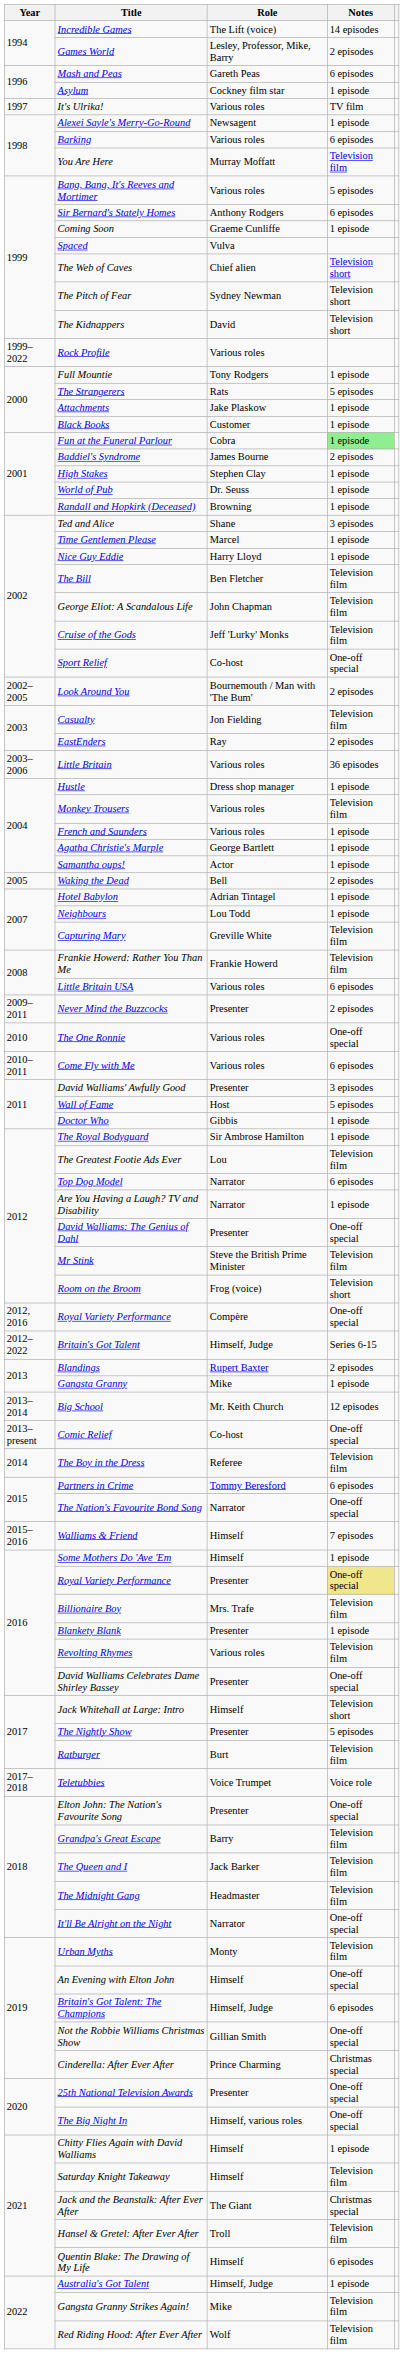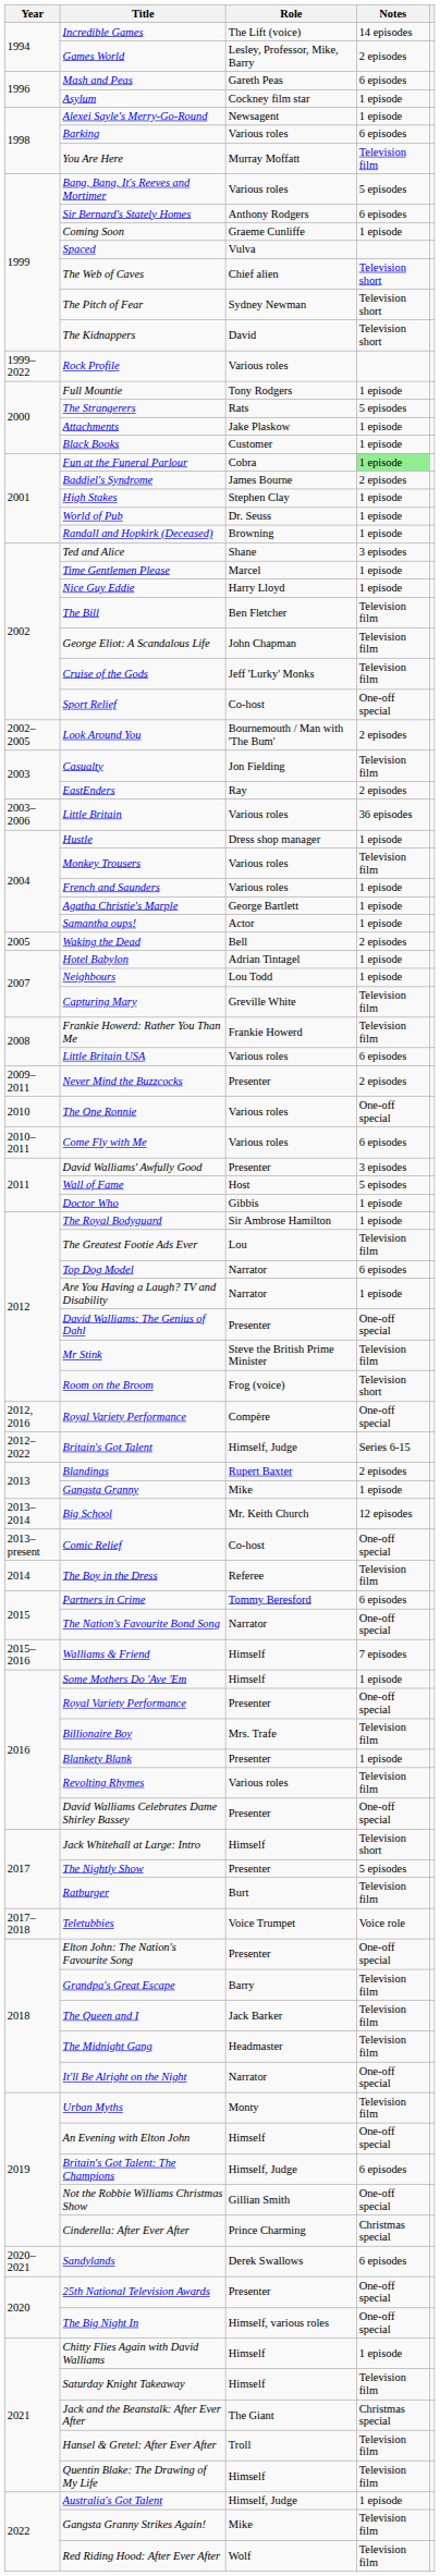 <table class="wikitable">
 <tr>
 <th>Year</th>
 <th>Title</th>
 <th>Role</th>
 <th>Notes</th>
 <th></th>
 </tr>
 <tr>
 <td rowspan="2">1994</td>
 <td><em><a href='#'>Incredible Games</a></em></td>
 <td>The Lift (voice)</td>
 <td>14 episodes</td>
 </tr>
 <tr>
 <td><em><a href='#'>Games World</a></em></td>
 <td>Lesley, Professor, Mike, Barry</td>
 <td>2 episodes</td>
 <td></td>
 </tr>
 <tr>
 <td rowspan="2">1996</td>
 <td><em><a href='#'>Mash and Peas</a></em></td>
 <td>Gareth Peas</td>
 <td>6 episodes</td>
 <td></td>
 </tr>
 <tr>
 <td><em><a href='#'>Asylum</a></em></td>
 <td>Cockney film star</td>
 <td>1 episode</td>
-<td></td>
-</tr>
-<tr>
-<td>1997</td>
-<td><em>It's Ulrika!</em></td>
-<td>Various roles</td>
-<td>TV film</td>
 <td></td>
 </tr>
 <tr>
 <td rowspan="3">1998</td>
 <td><em><a href='#'>Alexei Sayle's Merry-Go-Round</a></em></td>
 <td>Newsagent</td>
 <td>1 episode</td>
 <td></td>
 </tr>
 <tr>
 <td><em><a href='#'>Barking</a></em></td>
 <td>Various roles</td>
 <td>6 episodes</td>
 <td></td>
 </tr>
 <tr>
 <td><em>You Are Here</em></td>
 <td>Murray Moffatt</td>
 <td><a href='#'>Television film</a></td>
 <td></td>
 </tr>
 <tr>
 <td rowspan="7">1999</td>
 <td><em><a href='#'>Bang, Bang, It's Reeves and Mortimer</a></em></td>
 <td>Various roles</td>
 <td>5 episodes</td>
 <td></td>
 </tr>
 <tr>
 <td><em><a href='#'>Sir Bernard's Stately Homes</a></em></td>
 <td>Anthony Rodgers</td>
 <td>6 episodes</td>
 </tr>
 <tr>
 <td><em>Coming Soon</em></td>
 <td>Graeme Cunliffe</td>
 <td>1 episode</td>
 <td></td>
 </tr>
 <tr>
 <td><em><a href='#'>Spaced</a></em></td>
 <td>Vulva</td>
 <td></td>
 <td></td>
 </tr>
 <tr>
 <td><em>The Web of Caves</em></td>
 <td>Chief alien</td>
 <td><a href='#'>Television short</a></td>
 <td></td>
 </tr>
 <tr>
 <td><em>The Pitch of Fear</em></td>
 <td>Sydney Newman</td>
 <td>Television short</td>
 <td></td>
 </tr>
 <tr>
 <td><em>The Kidnappers</em></td>
 <td>David</td>
 <td>Television short</td>
 <td></td>
 </tr>
 <tr>
 <td>1999–2022</td>
 <td><em><a href='#'>Rock Profile</a></em></td>
 <td>Various roles</td>
 <td></td>
 <td></td>
 </tr>
 <tr>
 <td rowspan="4">2000</td>
 <td><em>Full Mountie</em></td>
 <td>Tony Rodgers</td>
 <td>1 episode</td>
 <td></td>
 </tr>
 <tr>
 <td><em><a href='#'>The Strangerers</a></em></td>
 <td>Rats</td>
 <td>5 episodes</td>
 <td></td>
 </tr>
 <tr>
 <td><em><a href='#'>Attachments</a></em></td>
 <td>Jake Plaskow</td>
 <td>1 episode</td>
 <td></td>
 </tr>
 <tr>
 <td><em><a href='#'>Black Books</a></em></td>
 <td>Customer</td>
 <td>1 episode</td>
 <td></td>
 </tr>
 <tr>
 <td rowspan="5">2001</td>
 <td><em><a href='#'>Fun at the Funeral Parlour</a></em></td>
 <td>Cobra</td>
 <td style="background: lightgreen;">1 episode</td>
 <td></td>
 </tr>
 <tr>
 <td><em><a href='#'>Baddiel's Syndrome</a></em></td>
 <td>James Bourne</td>
 <td>2 episodes</td>
 <td></td>
 </tr>
 <tr>
 <td><em><a href='#'>High Stakes</a></em></td>
 <td>Stephen Clay</td>
 <td>1 episode</td>
 <td></td>
 </tr>
 <tr>
 <td><em><a href='#'>World of Pub</a></em></td>
 <td>Dr. Seuss</td>
 <td>1 episode</td>
 <td></td>
 </tr>
 <tr>
 <td><em><a href='#'>Randall and Hopkirk (Deceased)</a></em></td>
 <td>Browning</td>
 <td>1 episode</td>
 <td></td>
 </tr>
 <tr>
 <td rowspan="7">2002</td>
 <td><em>Ted and Alice</em></td>
 <td>Shane</td>
 <td>3 episodes</td>
 <td></td>
 </tr>
 <tr>
 <td><em><a href='#'>Time Gentlemen Please</a></em></td>
 <td>Marcel</td>
 <td>1 episode</td>
 <td></td>
 </tr>
 <tr>
 <td><em><a href='#'>Nice Guy Eddie</a></em></td>
 <td>Harry Lloyd</td>
 <td>1 episode</td>
 <td></td>
 </tr>
 <tr>
 <td><em><a href='#'>The Bill</a></em></td>
 <td>Ben Fletcher</td>
 <td>Television film</td>
 <td></td>
 </tr>
 <tr>
 <td><em>George Eliot: A Scandalous Life</em></td>
 <td>John Chapman</td>
 <td>Television film</td>
 <td></td>
 </tr>
 <tr>
 <td><em><a href='#'>Cruise of the Gods</a></em></td>
 <td>Jeff 'Lurky' Monks</td>
 <td>Television film</td>
 <td></td>
 </tr>
 <tr>
 <td><em><a href='#'>Sport Relief</a></em></td>
 <td>Co-host</td>
 <td>One-off special</td>
 <td></td>
 </tr>
 <tr>
 <td>2002–2005</td>
 <td><em><a href='#'>Look Around You</a></em></td>
 <td>Bournemouth / Man with 'The Bum'</td>
 <td>2 episodes</td>
 <td></td>
 </tr>
 <tr>
 <td rowspan="2">2003</td>
 <td><em><a href='#'>Casualty</a></em></td>
 <td>Jon Fielding</td>
 <td>Television film</td>
 <td></td>
 </tr>
 <tr>
 <td><em><a href='#'>EastEnders</a></em></td>
 <td>Ray</td>
 <td>2 episodes</td>
 <td></td>
 </tr>
 <tr>
 <td>2003–2006</td>
 <td><em><a href='#'>Little Britain</a></em></td>
 <td>Various roles</td>
 <td>36 episodes</td>
 <td></td>
 </tr>
 <tr>
 <td rowspan="5">2004</td>
 <td><em><a href='#'>Hustle</a></em></td>
 <td>Dress shop manager</td>
 <td>1 episode</td>
 <td></td>
 </tr>
 <tr>
 <td><em><a href='#'>Monkey Trousers</a></em></td>
 <td>Various roles</td>
 <td>Television film</td>
 <td></td>
 </tr>
 <tr>
 <td><em><a href='#'>French and Saunders</a></em></td>
 <td>Various roles</td>
 <td>1 episode</td>
 <td></td>
 </tr>
 <tr>
 <td><em><a href='#'>Agatha Christie's Marple</a></em></td>
 <td>George Bartlett</td>
 <td>1 episode</td>
 <td></td>
 </tr>
 <tr>
 <td><em><a href='#'>Samantha oups!</a></em></td>
 <td>Actor</td>
 <td>1 episode</td>
 <td></td>
 </tr>
 <tr>
 <td>2005</td>
 <td><em><a href='#'>Waking the Dead</a></em></td>
 <td>Bell</td>
 <td>2 episodes</td>
 <td></td>
 </tr>
 <tr>
 <td rowspan="3">2007</td>
 <td><em><a href='#'>Hotel Babylon</a></em></td>
 <td>Adrian Tintagel</td>
 <td>1 episode</td>
 <td></td>
 </tr>
 <tr>
 <td><em><a href='#'>Neighbours</a></em></td>
 <td>Lou Todd</td>
 <td>1 episode</td>
 <td></td>
 </tr>
 <tr>
 <td><em><a href='#'>Capturing Mary</a></em></td>
 <td>Greville White</td>
 <td>Television film</td>
 <td></td>
 </tr>
 <tr>
 <td rowspan="2">2008</td>
 <td><em>Frankie Howerd: Rather You Than Me</em></td>
 <td>Frankie Howerd</td>
 <td>Television film</td>
 <td></td>
 </tr>
 <tr>
 <td><em><a href='#'>Little Britain USA</a> </em></td>
 <td>Various roles</td>
 <td>6 episodes</td>
 <td></td>
 </tr>
 <tr>
 <td>2009–2011</td>
 <td><em><a href='#'>Never Mind the Buzzcocks</a></em></td>
 <td>Presenter</td>
 <td>2 episodes</td>
 <td></td>
 </tr>
 <tr>
 <td>2010</td>
 <td><em><a href='#'>The One Ronnie</a></em></td>
 <td>Various roles</td>
 <td>One-off special</td>
 <td></td>
 </tr>
 <tr>
 <td>2010–2011</td>
 <td><em><a href='#'>Come Fly with Me</a></em></td>
 <td>Various roles</td>
 <td>6 episodes</td>
 <td></td>
 </tr>
 <tr>
 <td rowspan="3">2011</td>
 <td><em>David Walliams' Awfully Good</em></td>
 <td>Presenter</td>
 <td>3 episodes</td>
 <td></td>
 </tr>
 <tr>
 <td><em><a href='#'>Wall of Fame</a></em></td>
 <td>Host</td>
 <td>5 episodes</td>
 <td></td>
 </tr>
 <tr>
 <td><em><a href='#'>Doctor Who</a></em></td>
 <td>Gibbis</td>
 <td>1 episode</td>
 <td></td>
 </tr>
 <tr>
 <td rowspan="7">2012</td>
 <td><em><a href='#'>The Royal Bodyguard</a></em></td>
 <td>Sir Ambrose Hamilton</td>
 <td>1 episode</td>
 <td></td>
 </tr>
 <tr>
 <td><em>The Greatest Footie Ads Ever</em></td>
 <td>Lou</td>
 <td>Television film</td>
 <td></td>
 </tr>
 <tr>
 <td><em><a href='#'>Top Dog Model</a></em></td>
 <td>Narrator</td>
 <td>6 episodes</td>
 <td></td>
 </tr>
 <tr>
 <td><em>Are You Having a Laugh? TV and Disability</em></td>
 <td>Narrator</td>
 <td>1 episode</td>
 <td></td>
 </tr>
 <tr>
 <td><em><a href='#'>David Walliams: The Genius of Dahl</a></em></td>
 <td>Presenter</td>
 <td>One-off special</td>
 <td></td>
 </tr>
 <tr>
 <td><em><a href='#'>Mr Stink</a></em></td>
 <td>Steve the British Prime Minister</td>
 <td>Television film</td>
 <td></td>
 </tr>
 <tr>
 <td><em><a href='#'>Room on the Broom</a></em></td>
 <td>Frog (voice)</td>
 <td>Television short</td>
 <td></td>
 </tr>
 <tr>
 <td>2012, 2016</td>
 <td><em><a href='#'>Royal Variety Performance</a></em></td>
 <td>Compère</td>
 <td>One-off special</td>
 <td></td>
 </tr>
 <tr>
 <td>2012–2022</td>
 <td><em><a href='#'>Britain's Got Talent</a></em></td>
 <td>Himself, Judge</td>
 <td>Series 6-15</td>
 <td></td>
 </tr>
 <tr>
 <td rowspan="2">2013</td>
 <td><em><a href='#'>Blandings</a></em></td>
 <td><a href='#'>Rupert Baxter</a></td>
 <td>2 episodes</td>
 <td></td>
 </tr>
 <tr>
 <td><em><a href='#'>Gangsta Granny</a></em></td>
 <td>Mike</td>
 <td>1 episode</td>
 <td></td>
 </tr>
 <tr>
 <td>2013–2014</td>
 <td><em><a href='#'>Big School</a></em></td>
 <td>Mr. Keith Church</td>
 <td>12 episodes</td>
 <td></td>
 </tr>
 <tr>
 <td>2013–present</td>
 <td><em><a href='#'>Comic Relief</a></em></td>
 <td>Co-host</td>
 <td>One-off special</td>
 <td></td>
 </tr>
 <tr>
 <td>2014</td>
 <td><em><a href='#'>The Boy in the Dress</a></em></td>
 <td>Referee</td>
 <td>Television film</td>
 <td></td>
 </tr>
 <tr>
 <td rowspan="2">2015</td>
 <td><em><a href='#'>Partners in Crime</a></em></td>
 <td><a href='#'>Tommy Beresford</a></td>
 <td>6 episodes</td>
 <td></td>
 </tr>
 <tr>
 <td><em><a href='#'>The Nation's Favourite Bond Song</a></em></td>
 <td>Narrator</td>
 <td>One-off special</td>
 <td></td>
 </tr>
 <tr>
 <td>2015–2016</td>
 <td><em><a href='#'>Walliams & Friend</a></em></td>
 <td>Himself</td>
 <td>7 episodes</td>
 <td></td>
 </tr>
 <tr>
 <td rowspan="6">2016</td>
 <td><em><a href='#'>Some Mothers Do 'Ave 'Em</a></em></td>
 <td>Himself</td>
 <td>1 episode</td>
 <td></td>
 </tr>
 <tr>
 <td><em><a href='#'>Royal Variety Performance</a></em></td>
 <td>Presenter</td>
-<td style="background: khaki;">One-off special</td>
+<td>One-off special</td>
 <td></td>
 </tr>
 <tr>
 <td><em><a href='#'>Billionaire Boy</a></em></td>
 <td>Mrs. Trafe</td>
 <td>Television film</td>
 <td></td>
 </tr>
 <tr>
 <td><em><a href='#'>Blankety Blank</a></em></td>
 <td>Presenter</td>
 <td>1 episode</td>
 <td></td>
 </tr>
 <tr>
 <td><em><a href='#'>Revolting Rhymes</a></em></td>
 <td>Various roles</td>
 <td>Television film</td>
 <td></td>
 </tr>
 <tr>
 <td><em>David Walliams Celebrates Dame Shirley Bassey</em></td>
 <td>Presenter</td>
 <td>One-off special</td>
 <td></td>
 </tr>
 <tr>
 <td rowspan=3>2017</td>
 <td><em>Jack Whitehall at Large: Intro</em></td>
 <td>Himself</td>
 <td>Television short</td>
 <td></td>
 </tr>
 <tr>
 <td><em><a href='#'>The Nightly Show</a></em></td>
 <td>Presenter</td>
 <td>5 episodes</td>
 <td></td>
 </tr>
 <tr>
 <td><em><a href='#'>Ratburger</a></em></td>
 <td>Burt</td>
 <td>Television film</td>
 <td></td>
 </tr>
 <tr>
 <td>2017–2018</td>
 <td><em><a href='#'>Teletubbies</a></em></td>
 <td>Voice Trumpet</td>
 <td>Voice role</td>
 <td></td>
 </tr>
 <tr>
 <td rowspan="5">2018</td>
 <td><em>Elton John: The Nation's Favourite Song</em></td>
 <td>Presenter</td>
 <td>One-off special</td>
 <td></td>
 </tr>
 <tr>
 <td><em><a href='#'>Grandpa's Great Escape</a></em></td>
 <td>Barry</td>
 <td>Television film</td>
 <td></td>
 </tr>
 <tr>
 <td><em><a href='#'>The Queen and I</a></em></td>
 <td>Jack Barker</td>
 <td>Television film</td>
 <td></td>
 </tr>
 <tr>
 <td><em><a href='#'>The Midnight Gang</a></em></td>
 <td>Headmaster</td>
 <td>Television film</td>
 <td></td>
 </tr>
 <tr>
 <td><em><a href='#'>It'll Be Alright on the Night</a></em></td>
 <td>Narrator</td>
 <td>One-off special</td>
 <td></td>
 </tr>
 <tr>
 <td rowspan="5">2019</td>
 <td><em><a href='#'>Urban Myths</a></em></td>
 <td>Monty</td>
 <td>Television film</td>
 <td></td>
 </tr>
 <tr>
 <td><em>An Evening with Elton John</em></td>
 <td>Himself</td>
 <td>One-off special</td>
 <td></td>
 </tr>
 <tr>
 <td><em><a href='#'>Britain's Got Talent: The Champions</a></em></td>
 <td>Himself, Judge</td>
 <td>6 episodes</td>
 <td></td>
 </tr>
 <tr>
 <td><em>Not the Robbie Williams Christmas Show</em></td>
 <td>Gillian Smith</td>
 <td>One-off special</td>
 <td></td>
 </tr>
 <tr>
 <td><em>Cinderella: After Ever After</em></td>
 <td>Prince Charming</td>
 <td>Christmas special</td>
 <td></td>
 </tr>
 <tr>
+<td>2020–2021</td>
+<td><em><a href='#'>Sandylands</a></em></td>
+<td>Derek Swallows</td>
+<td>6 episodes</td>
+<td></td>
+</tr>
+<tr>
 <td rowspan="2">2020</td>
 <td><em><a href='#'>25th National Television Awards</a></em></td>
 <td>Presenter</td>
 <td>One-off special</td>
 <td></td>
 </tr>
 <tr>
 <td><em><a href='#'>The Big Night In</a></em></td>
 <td>Himself, various roles</td>
 <td>One-off special</td>
 <td></td>
 </tr>
 <tr>
 <td rowspan="5">2021</td>
 <td><em>Chitty Flies Again with David Walliams</em></td>
 <td>Himself</td>
 <td>1 episode</td>
 <td></td>
 </tr>
 <tr>
 <td><em>Saturday Knight Takeaway</em></td>
 <td>Himself</td>
 <td>Television film</td>
 <td></td>
 </tr>
 <tr>
 <td><em>Jack and the Beanstalk: After Ever After</em></td>
 <td>The Giant</td>
 <td>Christmas special</td>
 <td></td>
 </tr>
 <tr>
 <td><em>Hansel & Gretel: After Ever After</em></td>
 <td>Troll</td>
 <td>Television film</td>
 <td></td>
 </tr>
 <tr>
 <td><em>Quentin Blake: The Drawing of My Life</em></td>
 <td>Himself</td>
-<td>6 episodes</td>
+<td>Television film</td>
 <td></td>
 </tr>
 <tr>
 <td rowspan="3">2022</td>
 <td><em><a href='#'>Australia's Got Talent</a></em></td>
 <td>Himself, Judge</td>
 <td>1 episode</td>
 <td></td>
 </tr>
 <tr>
 <td><em>Gangsta Granny Strikes Again!</em></td>
 <td>Mike</td>
 <td>Television film</td>
 <td></td>
 </tr>
 <tr>
 <td><em>Red Riding Hood: After Ever After</em></td>
 <td>Wolf</td>
 <td>Television film</td>
 <td></td>
 </tr>
 </table>
